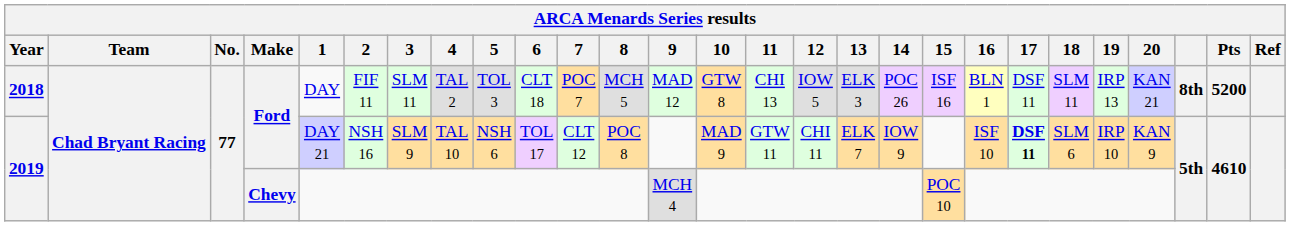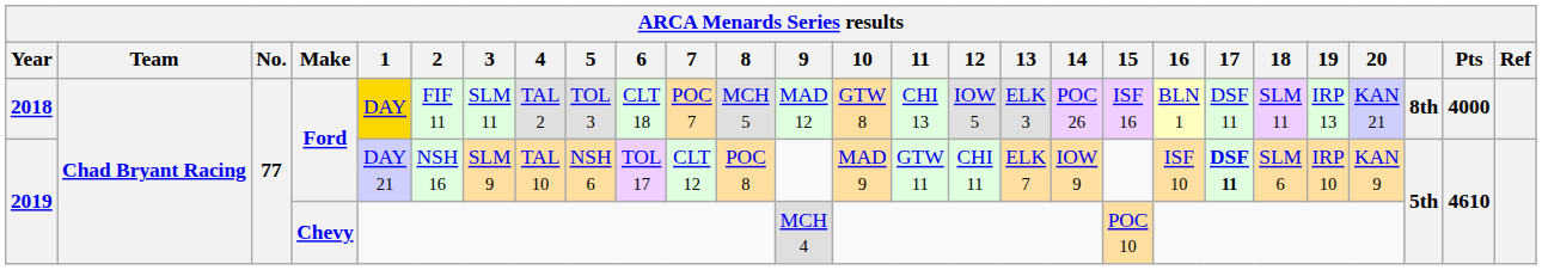 <table class="wikitable" style="text-align:center; font-size:75%">
 <tr>
 <th colspan=27><a href='#'>ARCA Menards Series</a> results</th>
 </tr>
 <tr>
 <th>Year</th>
 <th>Team</th>
 <th>No.</th>
 <th>Make</th>
 <th>1</th>
 <th>2</th>
 <th>3</th>
 <th>4</th>
 <th>5</th>
 <th>6</th>
 <th>7</th>
 <th>8</th>
 <th>9</th>
 <th>10</th>
 <th>11</th>
 <th>12</th>
 <th>13</th>
 <th>14</th>
 <th>15</th>
 <th>16</th>
 <th>17</th>
 <th>18</th>
 <th>19</th>
 <th>20</th>
 <th></th>
 <th>Pts</th>
 <th>Ref</th>
 </tr>
 <tr>
 <th><a href='#'>2018</a></th>
 <th rowspan=3 nowrap><a href='#'>Chad Bryant Racing</a></th>
 <th rowspan=3>77</th>
 <th rowspan=2><a href='#'>Ford</a></th>
-<td><a href='#'>DAY</a></td>
+<td style="background: gold;"><a href='#'>DAY</a></td>
 <td style="background:#DFFFDF;"><a href='#'>FIF</a><br><small>11</small></td>
 <td style="background:#DFFFDF;"><a href='#'>SLM</a><br><small>11</small></td>
 <td style="background:#DFDFDF;"><a href='#'>TAL</a><br><small>2</small></td>
 <td style="background:#DFDFDF;"><a href='#'>TOL</a><br><small>3</small></td>
 <td style="background:#DFFFDF;"><a href='#'>CLT</a><br><small>18</small></td>
 <td style="background:#FFDF9F;"><a href='#'>POC</a><br><small>7</small></td>
 <td style="background:#DFDFDF;"><a href='#'>MCH</a><br><small>5</small></td>
 <td style="background:#DFFFDF;"><a href='#'>MAD</a><br><small>12</small></td>
 <td style="background:#FFDF9F;"><a href='#'>GTW</a><br><small>8</small></td>
 <td style="background:#DFFFDF;"><a href='#'>CHI</a><br><small>13</small></td>
 <td style="background:#DFDFDF;"><a href='#'>IOW</a><br><small>5</small></td>
 <td style="background:#DFDFDF;"><a href='#'>ELK</a><br><small>3</small></td>
 <td style="background:#EFCFFF;"><a href='#'>POC</a><br><small>26</small></td>
 <td style="background:#EFCFFF;"><a href='#'>ISF</a><br><small>16</small></td>
 <td style="background:#FFFFBF;"><a href='#'>BLN</a><br><small>1</small></td>
 <td style="background:#DFFFDF;"><a href='#'>DSF</a><br><small>11</small></td>
 <td style="background:#EFCFFF;"><a href='#'>SLM</a><br><small>11</small></td>
 <td style="background:#DFFFDF;"><a href='#'>IRP</a><br><small>13</small></td>
 <td style="background:#CFCFFF;"><a href='#'>KAN</a><br><small>21</small></td>
 <th>8th</th>
-<th>5200</th>
+<th>4000</th>
 <th></th>
 </tr>
 <tr>
 <th rowspan=2><a href='#'>2019</a></th>
 <td style="background:#CFCFFF;"><a href='#'>DAY</a><br><small>21</small></td>
 <td style="background:#DFFFDF;"><a href='#'>NSH</a><br><small>16</small></td>
 <td style="background:#FFDF9F;"><a href='#'>SLM</a><br><small>9</small></td>
 <td style="background:#FFDF9F;"><a href='#'>TAL</a><br><small>10</small></td>
 <td style="background:#FFDF9F;"><a href='#'>NSH</a><br><small>6</small></td>
 <td style="background:#EFCFFF;"><a href='#'>TOL</a><br><small>17</small></td>
 <td style="background:#DFFFDF;"><a href='#'>CLT</a><br><small>12</small></td>
 <td style="background:#FFDF9F;"><a href='#'>POC</a><br><small>8</small></td>
 <td></td>
 <td style="background:#FFDF9F;"><a href='#'>MAD</a><br><small>9</small></td>
 <td style="background:#DFFFDF;"><a href='#'>GTW</a><br><small>11</small></td>
 <td style="background:#DFFFDF;"><a href='#'>CHI</a><br><small>11</small></td>
 <td style="background:#FFDF9F;"><a href='#'>ELK</a><br><small>7</small></td>
 <td style="background:#FFDF9F;"><a href='#'>IOW</a><br><small>9</small></td>
 <td></td>
 <td style="background:#FFDF9F;"><a href='#'>ISF</a><br><small>10</small></td>
 <td style="background:#DFFFDF;"><strong><a href='#'>DSF</a><br><small>11</small></strong></td>
 <td style="background:#FFDF9F;"><a href='#'>SLM</a><br><small>6</small></td>
 <td style="background:#FFDF9F;"><a href='#'>IRP</a><br><small>10</small></td>
 <td style="background:#FFDF9F;"><a href='#'>KAN</a><br><small>9</small></td>
 <th rowspan=2>5th</th>
 <th rowspan=2>4610</th>
 <th rowspan=2></th>
 </tr>
 <tr>
 <th><a href='#'>Chevy</a></th>
 <td colspan=8></td>
 <td style="background:#DFDFDF;"><a href='#'>MCH</a><br><small>4</small></td>
 <td colspan=5></td>
 <td style="background:#FFDF9F;"><a href='#'>POC</a><br><small>10</small></td>
 <td colspan=5></td>
 </tr>
 </table>
